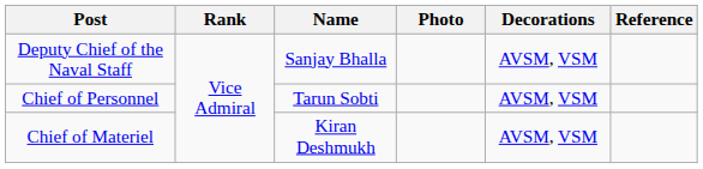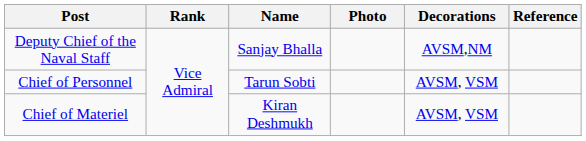 <table class="wikitable" style="text-align:center">
 <tr style="background:#cccccc">
 <th scope="col" style="width: 350px;">Post</th>
 <th scope="col" style="width: 150px;">Rank</th>
 <th scope="col" style="width: 180px;">Name</th>
 <th scope="col" style="width: 150px;">Photo</th>
 <th scope="col" style="width: 160px;">Decorations</th>
 <th scope="col" style="width: 5px;">Reference</th>
 </tr>
 <tr>
 <td><a href='#'>Deputy Chief of the Naval Staff</a></td>
 <td rowspan="3"><a href='#'>Vice Admiral</a></td>
 <td><a href='#'>Sanjay Bhalla</a></td>
 <td></td>
-<td><a href='#'>AVSM</a>, <a href='#'>VSM</a></td>
+<td><a href='#'>AVSM</a>,<a href='#'>NM</a></td>
 <td></td>
 </tr>
 <tr>
 <td><a href='#'>Chief of Personnel</a></td>
 <td><a href='#'>Tarun Sobti</a></td>
 <td></td>
 <td><a href='#'>AVSM</a>, <a href='#'>VSM</a></td>
 <td></td>
 </tr>
 <tr>
 <td><a href='#'>Chief of Materiel</a></td>
 <td><a href='#'>Kiran Deshmukh</a></td>
 <td></td>
 <td><a href='#'>AVSM</a>, <a href='#'>VSM</a></td>
 <td></td>
 </tr>
 </table>
